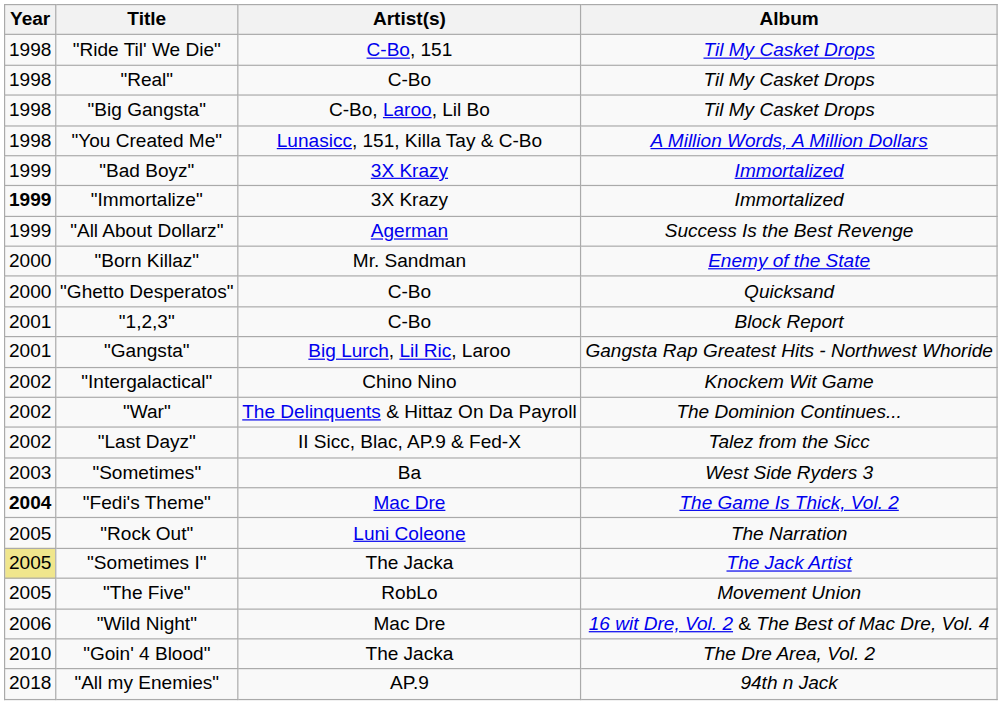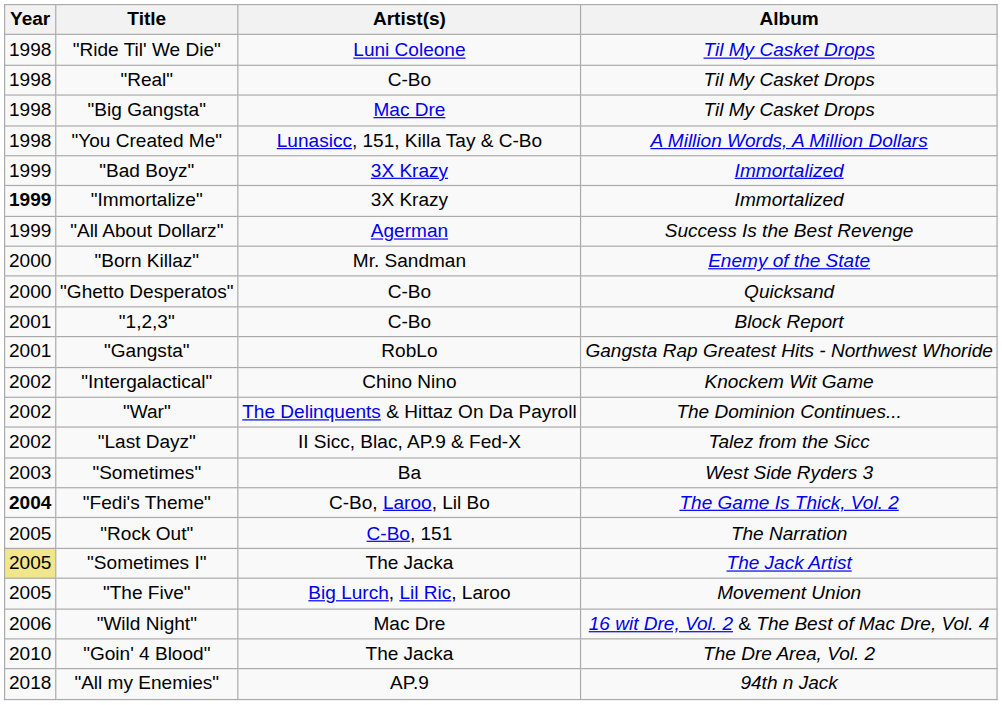 <table class="wikitable">
 <tr>
 <th>Year</th>
 <th>Title</th>
 <th>Artist(s)</th>
 <th>Album</th>
 </tr>
 <tr>
 <td align="center" valign="top">1998</td>
 <td align="center" valign="top">"Ride Til' We Die"</td>
-<td align="center" valign="top"><a href='#'>C-Bo</a>, 151</td>
+<td align="center" valign="top"><a href='#'>Luni Coleone</a></td>
 <td align="center" valign="top"><em><a href='#'>Til My Casket Drops</a></em></td>
 </tr>
 <tr>
 <td align="center" valign="top">1998</td>
 <td align="center" valign="top">"Real"</td>
 <td align="center" valign="top">C-Bo</td>
 <td align="center" valign="top"><em>Til My Casket Drops</em></td>
 </tr>
 <tr>
 <td align="center" valign="top">1998</td>
 <td align="center" valign="top">"Big Gangsta"</td>
-<td align="center" valign="top">C-Bo, <a href='#'>Laroo</a>, Lil Bo</td>
+<td align="center" valign="top"><a href='#'>Mac Dre</a></td>
 <td align="center" valign="top"><em>Til My Casket Drops</em></td>
 </tr>
 <tr>
 <td align="center" valign="top">1998</td>
 <td align="center" valign="top">"You Created Me"</td>
 <td align="center" valign="top"><a href='#'>Lunasicc</a>, 151, Killa Tay & C-Bo</td>
 <td align="center" valign="top"><em><a href='#'>A Million Words, A Million Dollars</a></em></td>
 </tr>
 <tr>
 <td align="center" valign="top">1999</td>
 <td align="center" valign="top">"Bad Boyz"</td>
 <td align="center" valign="top"><a href='#'>3X Krazy</a></td>
 <td align="center" valign="top"><em><a href='#'>Immortalized</a></em></td>
 </tr>
 <tr>
 <td align="center" valign="top"><strong>1999</strong></td>
 <td align="center" valign="top">"Immortalize"</td>
 <td align="center" valign="top">3X Krazy</td>
 <td align="center" valign="top"><em>Immortalized</em></td>
 </tr>
 <tr>
 <td align="center" valign="top">1999</td>
 <td align="center" valign="top">"All About Dollarz"</td>
 <td align="center" valign="top"><a href='#'>Agerman</a></td>
 <td align="center" valign="top"><em>Success Is the Best Revenge</em></td>
 </tr>
 <tr>
 <td align="center" valign="top">2000</td>
 <td align="center" valign="top">"Born Killaz"</td>
 <td align="center" valign="top">Mr. Sandman</td>
 <td align="center" valign="top"><em><a href='#'>Enemy of the State</a></em></td>
 </tr>
 <tr>
 <td align="center" valign="top">2000</td>
 <td align="center" valign="top">"Ghetto Desperatos"</td>
 <td align="center" valign="top">C-Bo</td>
 <td align="center" valign="top"><em>Quicksand</em></td>
 </tr>
 <tr>
 <td align="center" valign="top">2001</td>
 <td align="center" valign="top">"1,2,3"</td>
 <td align="center" valign="top">C-Bo</td>
 <td align="center" valign="top"><em>Block Report</em></td>
 </tr>
 <tr>
 <td align="center" valign="top">2001</td>
 <td align="center" valign="top">"Gangsta"</td>
-<td align="center" valign="top"><a href='#'>Big Lurch</a>, <a href='#'>Lil Ric</a>, Laroo</td>
+<td align="center" valign="top">RobLo</td>
 <td align="center" valign="top"><em>Gangsta Rap Greatest Hits - Northwest Whoride</em></td>
 </tr>
 <tr>
 <td align="center" valign="top">2002</td>
 <td align="center" valign="top">"Intergalactical"</td>
 <td align="center" valign="top">Chino Nino</td>
 <td align="center" valign="top"><em>Knockem Wit Game</em></td>
 </tr>
 <tr>
 <td align="center" valign="top">2002</td>
 <td align="center" valign="top">"War"</td>
 <td align="center" valign="top"><a href='#'>The Delinquents</a> & Hittaz On Da Payroll</td>
 <td align="center" valign="top"><em>The Dominion Continues...</em></td>
 </tr>
 <tr>
 <td align="center" valign="top">2002</td>
 <td align="center" valign="top">"Last Dayz"</td>
 <td align="center" valign="top">II Sicc, Blac, AP.9 & Fed-X</td>
 <td align="center" valign="top"><em>Talez from the Sicc</em></td>
 </tr>
 <tr>
 <td align="center" valign="top">2003</td>
 <td align="center" valign="top">"Sometimes"</td>
 <td align="center" valign="top">Ba</td>
 <td align="center" valign="top"><em>West Side Ryders 3</em></td>
 </tr>
 <tr>
 <td align="center" valign="top"><strong>2004</strong></td>
 <td align="center" valign="top">"Fedi's Theme"</td>
-<td align="center" valign="top"><a href='#'>Mac Dre</a></td>
+<td align="center" valign="top">C-Bo, <a href='#'>Laroo</a>, Lil Bo</td>
 <td align="center" valign="top"><em><a href='#'>The Game Is Thick, Vol. 2</a></em></td>
 </tr>
 <tr>
 <td align="center" valign="top">2005</td>
 <td align="center" valign="top">"Rock Out"</td>
-<td align="center" valign="top"><a href='#'>Luni Coleone</a></td>
+<td align="center" valign="top"><a href='#'>C-Bo</a>, 151</td>
 <td align="center" valign="top"><em>The Narration</em></td>
 </tr>
 <tr>
 <td align="center" valign="top" style="background: khaki;">2005</td>
 <td align="center" valign="top">"Sometimes I"</td>
 <td align="center" valign="top">The Jacka</td>
 <td align="center" valign="top"><em><a href='#'>The Jack Artist</a></em></td>
 </tr>
 <tr>
 <td align="center" valign="top">2005</td>
 <td align="center" valign="top">"The Five"</td>
-<td align="center" valign="top">RobLo</td>
+<td align="center" valign="top"><a href='#'>Big Lurch</a>, <a href='#'>Lil Ric</a>, Laroo</td>
 <td align="center" valign="top"><em>Movement Union</em></td>
 </tr>
 <tr>
 <td align="center" valign="top">2006</td>
 <td align="center" valign="top">"Wild Night"</td>
 <td align="center" valign="top">Mac Dre</td>
 <td align="center" valign="top"><em><a href='#'>16 wit Dre, Vol. 2</a></em> & <em>The Best of Mac Dre, Vol. 4</em></td>
 </tr>
 <tr>
 <td align="center" valign="top">2010</td>
 <td align="center" valign="top">"Goin' 4 Blood"</td>
 <td align="center" valign="top">The Jacka</td>
 <td align="center" valign="top"><em>The Dre Area, Vol. 2</em></td>
 </tr>
 <tr>
 <td align="center" valign="top">2018</td>
 <td align="center" valign="top">"All my Enemies"</td>
 <td align="center" valign="top">AP.9</td>
 <td align="center" valign="top"><em>94th n Jack</em></td>
 </tr>
 </table>
